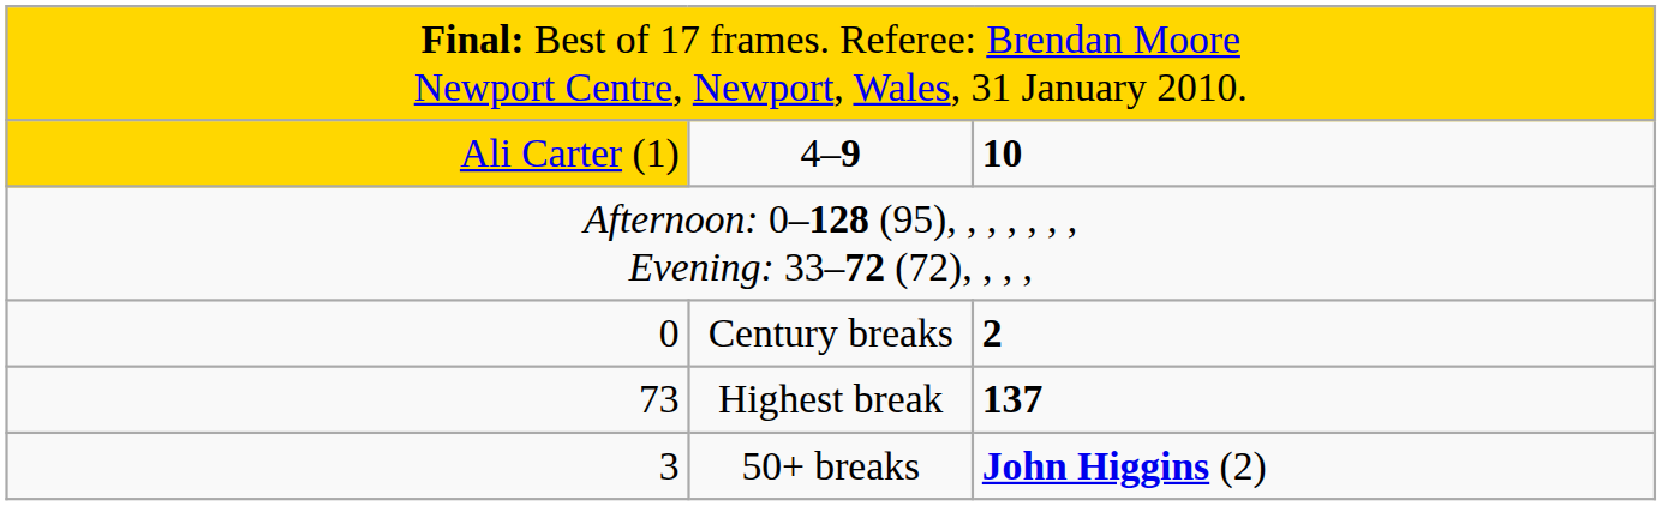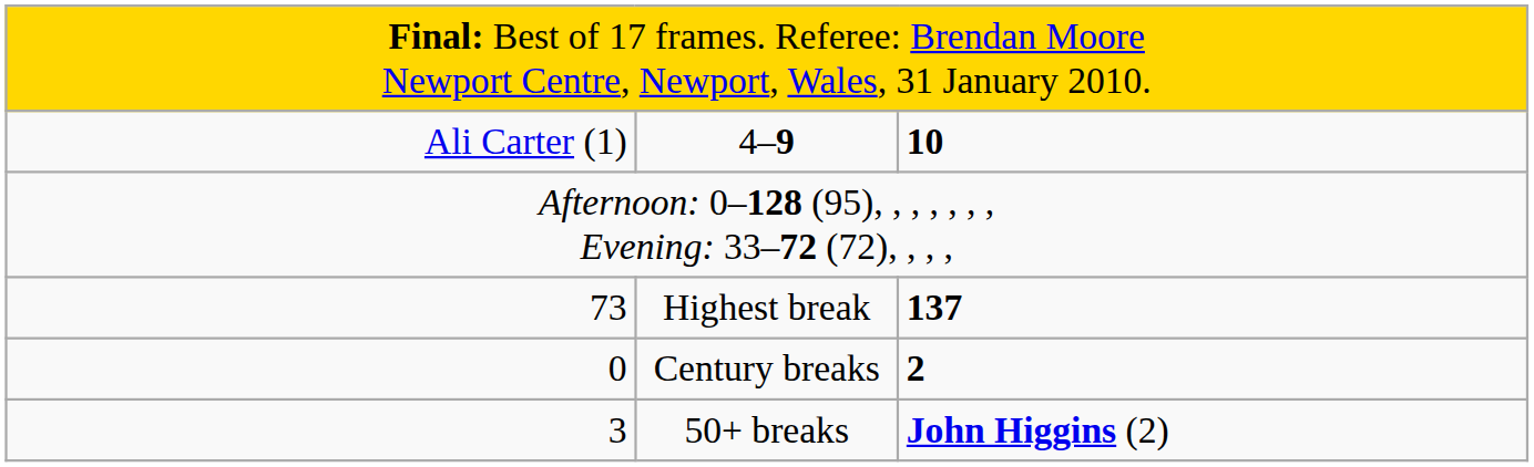 <table class="wikitable" style="font-size: 95%; margin: 1em auto 1em auto;">
 <tr>
 <td colspan="3" align="center" bgcolor="#ffd700"><strong>Final:</strong> Best of 17 frames. Referee: <a href='#'>Brendan Moore</a><br><a href='#'>Newport Centre</a>, <a href='#'>Newport</a>, <a href='#'>Wales</a>, 31 January 2010.</td>
 </tr>
 <tr>
-<td width="250" align="right" style="background: gold;"><a href='#'>Ali Carter</a> (1) <br></td>
+<td width="250" align="right"><a href='#'>Ali Carter</a> (1) <br></td>
 <td width="100" align="center">4–<strong>9</strong></td>
 <td><strong>10</strong></td>
 </tr>
 <tr>
 <td colspan="3" align="center" style="font-size: 100%"><em>Afternoon:</em> 0–<strong>128</strong> (95), , , , , , ,  <br><em>Evening:</em> 33–<strong>72</strong> (72), , , , </td>
 </tr>
 <tr>
+<td align="right">73</td>
+<td align="center">Highest break</td>
+<td><strong>137</strong></td>
+</tr>
+<tr>
 <td align="right">0</td>
 <td align="center">Century breaks</td>
 <td><strong>2</strong></td>
-</tr>
-<tr>
-<td align="right">73</td>
-<td align="center">Highest break</td>
-<td><strong>137</strong></td>
 </tr>
 <tr>
 <td align="right">3</td>
 <td align="center">50+ breaks</td>
 <td width="250"><strong><a href='#'>John Higgins</a></strong> (2) <br></td>
 </tr>
 </table>
